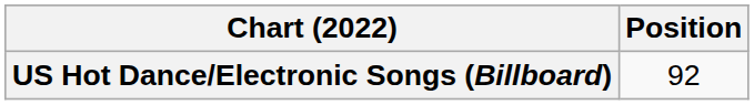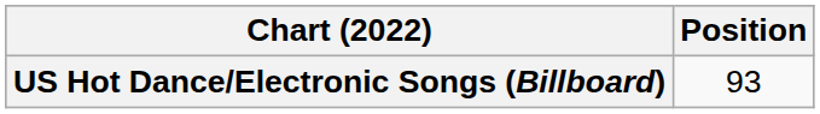 <table class="wikitable plainrowheaders" style="text-align:center">
 <tr>
 <th scope="col">Chart (2022)</th>
 <th scope="col">Position</th>
 </tr>
 <tr>
 <th scope="row">US Hot Dance/Electronic Songs (<em>Billboard</em>)</th>
-<td>92</td>
+<td>93</td>
 </tr>
 </table>
